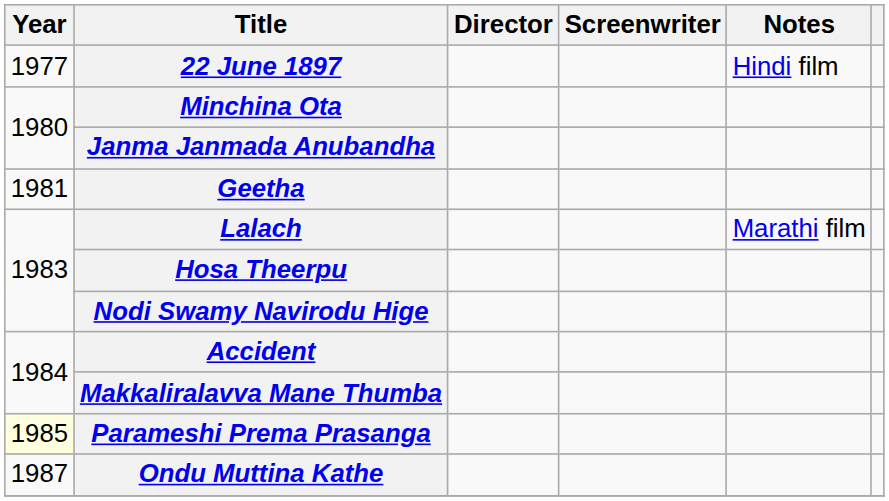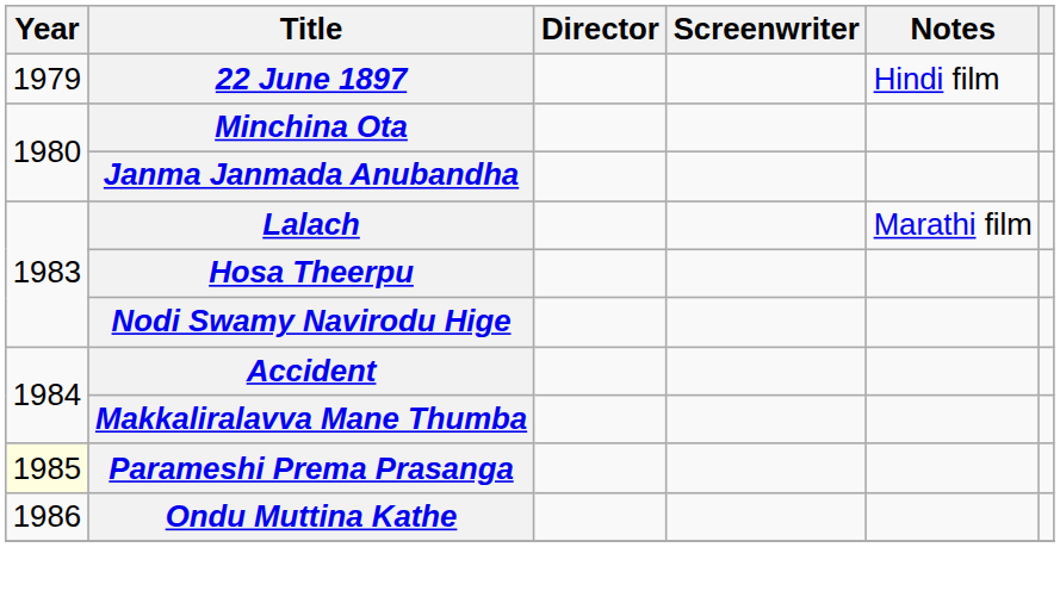 <table class="wikitable plainrowheaders">
 <tr>
 <th>Year</th>
 <th>Title</th>
 <th>Director</th>
 <th>Screenwriter</th>
 <th>Notes</th>
 <th></th>
 </tr>
 <tr>
-<td>1977</td>
+<td>1979</td>
 <th scope=row><em><a href='#'>22 June 1897</a></em></th>
 <td></td>
 <td></td>
 <td><a href='#'>Hindi</a> film</td>
 <td style="text-align:center;"></td>
 </tr>
 <tr>
 <td rowspan="2">1980</td>
 <th scope=row><em><a href='#'>Minchina Ota</a></em></th>
 <td></td>
 <td></td>
 <td></td>
 <td style="text-align:center;"></td>
 </tr>
 <tr>
 <th scope=row><em><a href='#'>Janma Janmada Anubandha</a></em></th>
-<td></td>
-<td></td>
-<td></td>
-<td style="text-align:center;"></td>
-</tr>
-<tr>
-<td>1981</td>
-<th scope=row><em><a href='#'>Geetha</a></em></th>
 <td></td>
 <td></td>
 <td></td>
 <td style="text-align:center;"></td>
 </tr>
 <tr>
 <td rowspan="3">1983</td>
 <th scope=row><em><a href='#'>Lalach</a></em></th>
 <td></td>
 <td></td>
 <td><a href='#'>Marathi</a> film</td>
 <td style="text-align:center;"></td>
 </tr>
 <tr>
 <th scope=row><em><a href='#'>Hosa Theerpu</a></em></th>
 <td></td>
 <td></td>
 <td></td>
 <td style="text-align:center;"></td>
 </tr>
 <tr>
 <th scope=row><em><a href='#'>Nodi Swamy Navirodu Hige</a></em></th>
 <td></td>
 <td></td>
 <td></td>
 <td style="text-align:center;"></td>
 </tr>
 <tr>
 <td rowspan="2">1984</td>
 <th scope=row><em><a href='#'>Accident</a></em></th>
 <td></td>
 <td></td>
 <td></td>
 <td style="text-align:center;"></td>
 </tr>
 <tr>
 <th scope=row><em><a href='#'>Makkaliralavva Mane Thumba</a></em></th>
 <td></td>
 <td></td>
 <td></td>
 <td style="text-align:center;"></td>
 </tr>
 <tr>
 <td style="background: lightyellow;">1985</td>
 <th scope=row><em><a href='#'>Parameshi Prema Prasanga</a></em></th>
 <td></td>
 <td></td>
 <td></td>
 <td style="text-align:center;"></td>
 </tr>
 <tr>
-<td>1987</td>
+<td>1986</td>
 <th scope=row><em><a href='#'>Ondu Muttina Kathe</a></em></th>
 <td></td>
 <td></td>
 <td></td>
 <td style="text-align:center;"></td>
 </tr>
 <tr>
 </tr>
 </table>
